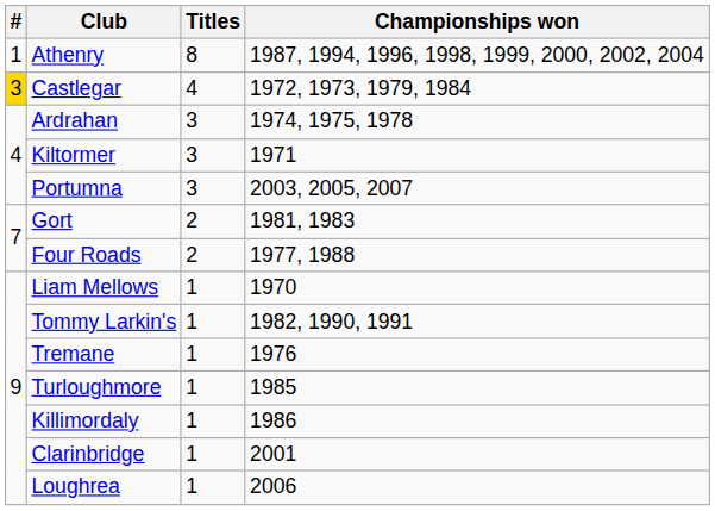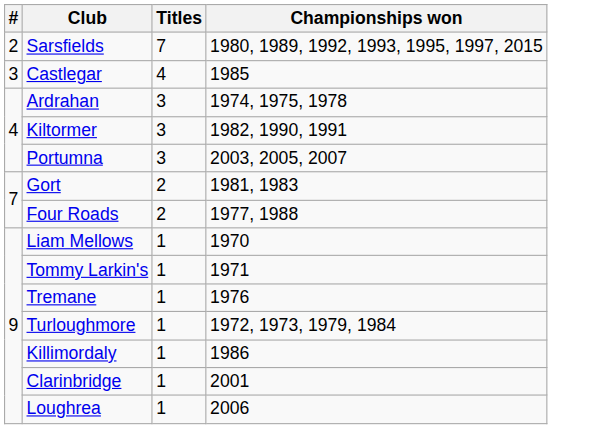 <table class="wikitable sortable">
 <tr>
 <th>#</th>
 <th>Club</th>
 <th>Titles</th>
 <th>Championships won</th>
 </tr>
 <tr>
-<td>1</td>
-<td><a href='#'>Athenry</a></td>
-<td>8</td>
-<td>1987, 1994, 1996, 1998, 1999, 2000, 2002, 2004</td>
+<td>2</td>
+<td><a href='#'>Sarsfields</a></td>
+<td>7</td>
+<td>1980, 1989, 1992, 1993, 1995, 1997, 2015</td>
 </tr>
 <tr>
-<td style="background: gold;">3</td>
+<td>3</td>
 <td><a href='#'>Castlegar</a></td>
 <td>4</td>
-<td>1972, 1973, 1979, 1984</td>
+<td>1985</td>
 </tr>
 <tr>
 <td rowspan="3">4</td>
 <td><a href='#'>Ardrahan</a></td>
 <td>3</td>
 <td>1974, 1975, 1978</td>
 </tr>
 <tr>
 <td><a href='#'>Kiltormer</a></td>
 <td>3</td>
-<td>1971</td>
+<td>1982, 1990, 1991</td>
 </tr>
 <tr>
 <td><a href='#'>Portumna</a></td>
 <td>3</td>
 <td>2003, 2005, 2007</td>
 </tr>
 <tr>
 <td rowspan="2">7</td>
 <td><a href='#'>Gort</a></td>
 <td>2</td>
 <td>1981, 1983</td>
 </tr>
 <tr>
 <td><a href='#'>Four Roads</a></td>
 <td>2</td>
 <td>1977, 1988</td>
 </tr>
 <tr>
 <td rowspan="7">9</td>
 <td><a href='#'>Liam Mellows</a></td>
 <td>1</td>
 <td>1970</td>
 </tr>
 <tr>
 <td><a href='#'>Tommy Larkin's</a></td>
 <td>1</td>
-<td>1982, 1990, 1991</td>
+<td>1971</td>
 </tr>
 <tr>
 <td><a href='#'>Tremane</a></td>
 <td>1</td>
 <td>1976</td>
 </tr>
 <tr>
 <td><a href='#'>Turloughmore</a></td>
 <td>1</td>
-<td>1985</td>
+<td>1972, 1973, 1979, 1984</td>
 </tr>
 <tr>
 <td><a href='#'>Killimordaly</a></td>
 <td>1</td>
 <td>1986</td>
 </tr>
 <tr>
 <td><a href='#'>Clarinbridge</a></td>
 <td>1</td>
 <td>2001</td>
 </tr>
 <tr>
 <td><a href='#'>Loughrea</a></td>
 <td>1</td>
 <td>2006</td>
 </tr>
 </table>
